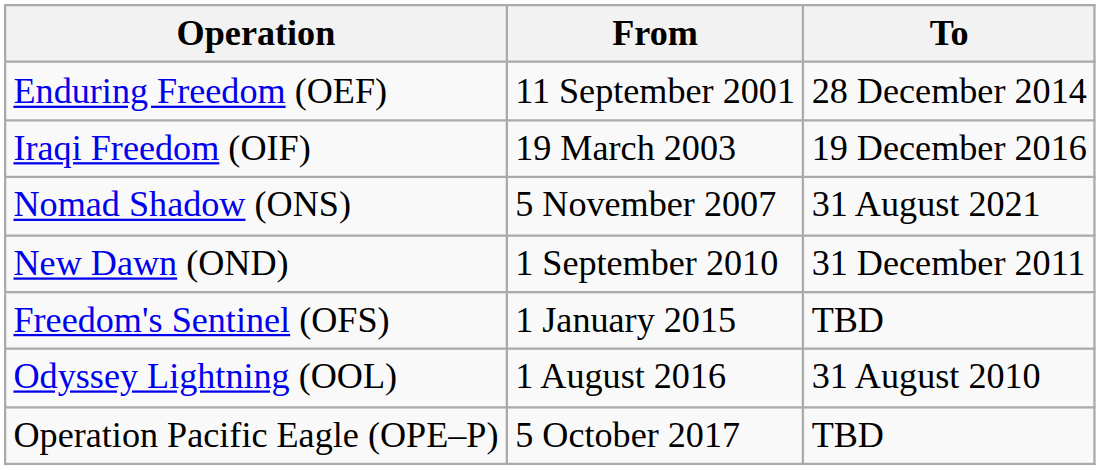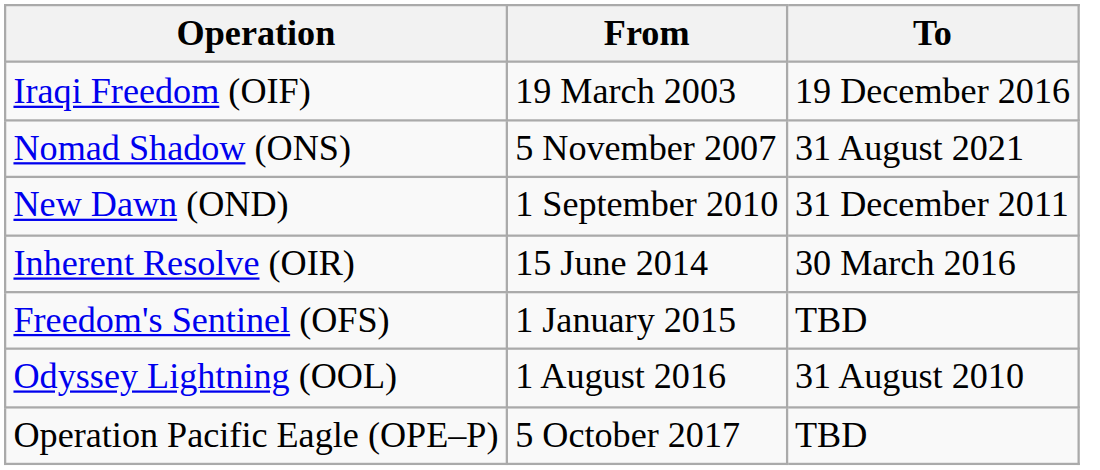 <table class="wikitable">
 <tr>
 <th>Operation</th>
 <th>From</th>
 <th>To</th>
-</tr>
-<tr>
-<td><a href='#'>Enduring Freedom</a> (OEF)</td>
-<td>11 September 2001</td>
-<td>28 December 2014</td>
 </tr>
 <tr>
 <td><a href='#'>Iraqi Freedom</a> (OIF)</td>
 <td>19 March 2003</td>
 <td>19 December 2016</td>
 </tr>
 <tr>
 <td><a href='#'>Nomad Shadow</a> (ONS)</td>
 <td>5 November 2007</td>
 <td>31 August 2021</td>
 </tr>
 <tr>
 <td><a href='#'>New Dawn</a> (OND)</td>
 <td>1 September 2010</td>
 <td>31 December 2011</td>
 </tr>
 <tr>
+<td><a href='#'>Inherent Resolve</a> (OIR)</td>
+<td>15 June 2014</td>
+<td>30 March 2016</td>
+</tr>
+<tr>
 <td><a href='#'>Freedom's Sentinel</a> (OFS)</td>
 <td>1 January 2015</td>
 <td>TBD</td>
 </tr>
 <tr>
 <td><a href='#'>Odyssey Lightning</a> (OOL)</td>
 <td>1 August 2016</td>
 <td>31 August 2010</td>
 </tr>
 <tr>
 <td>Operation Pacific Eagle (OPE–P)</td>
 <td>5 October 2017</td>
 <td>TBD</td>
 </tr>
 </table>
